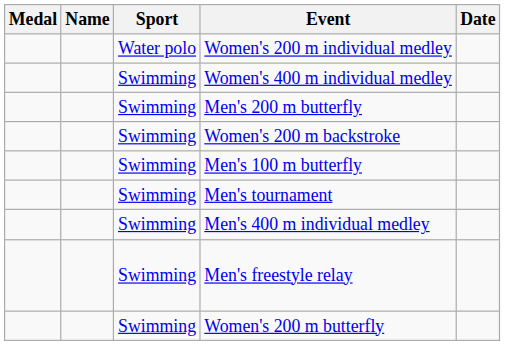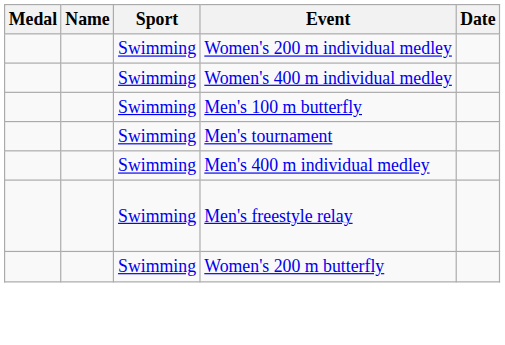 <table class="wikitable sortable" style="font-size:95%">
 <tr>
 <th>Medal</th>
 <th>Name</th>
 <th>Sport</th>
 <th>Event</th>
 <th>Date</th>
 </tr>
 <tr>
 <td></td>
 <td></td>
-<td><a href='#'>Water polo</a></td>
+<td><a href='#'>Swimming</a></td>
 <td><a href='#'>Women's 200 m individual medley</a></td>
 <td></td>
 </tr>
 <tr>
 <td></td>
 <td></td>
 <td><a href='#'>Swimming</a></td>
 <td><a href='#'>Women's 400 m individual medley</a></td>
-<td></td>
-</tr>
-<tr>
-<td></td>
-<td></td>
-<td><a href='#'>Swimming</a></td>
-<td><a href='#'>Men's 200 m butterfly</a></td>
-<td></td>
-</tr>
-<tr>
-<td></td>
-<td></td>
-<td><a href='#'>Swimming</a></td>
-<td><a href='#'>Women's 200 m backstroke</a></td>
 <td></td>
 </tr>
 <tr>
 <td></td>
 <td></td>
 <td><a href='#'>Swimming</a></td>
 <td><a href='#'>Men's 100 m butterfly</a></td>
 <td></td>
 </tr>
 <tr>
 <td></td>
 <td><br></td>
 <td><a href='#'>Swimming</a></td>
 <td><a href='#'>Men's tournament</a></td>
 <td></td>
 </tr>
 <tr>
 <td></td>
 <td></td>
 <td><a href='#'>Swimming</a></td>
 <td><a href='#'>Men's 400 m individual medley</a></td>
 <td></td>
 </tr>
 <tr>
 <td></td>
 <td><br><br><br></td>
 <td><a href='#'>Swimming</a></td>
 <td><a href='#'>Men's  freestyle relay</a></td>
 <td></td>
 </tr>
 <tr>
 <td></td>
 <td></td>
 <td><a href='#'>Swimming</a></td>
 <td><a href='#'>Women's 200 m butterfly</a></td>
 <td></td>
 </tr>
 </table>
